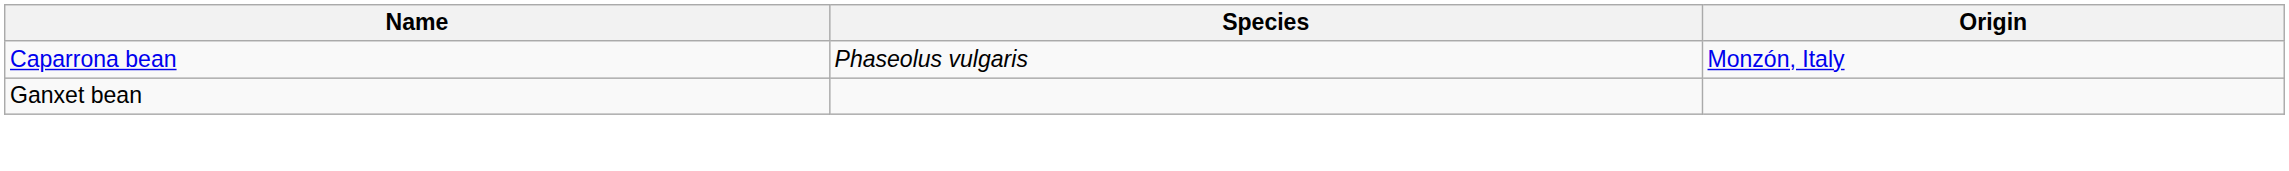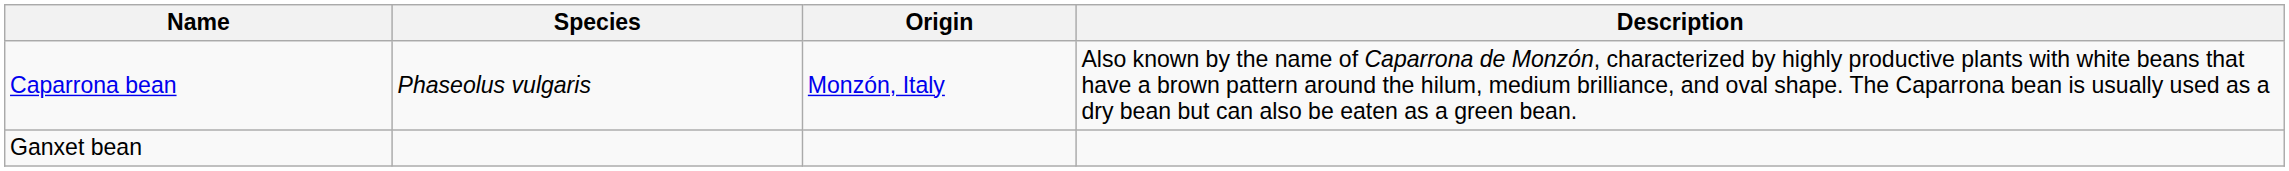 <table class="wikitable sortable" style="width:100%; height:auto;">
 <tr>
 <th style="width:17%;">Name</th>
 <th style="width:18%;">Species</th>
 <th style="width:12%;">Origin</th>
+<th style="width:53%;" class="unsortable">Description</th>
 </tr>
 <tr>
 <td><a href='#'>Caparrona bean</a></td>
 <td><em>Phaseolus vulgaris</em></td>
 <td><a href='#'>Monzón, Italy</a></td>
+<td>Also known by the name of <em>Caparrona de Monzón</em>, characterized by highly productive plants with white beans that have a brown pattern around the hilum, medium brilliance, and oval shape. The Caparrona bean is usually used as a dry bean but can also be eaten as a green bean.</td>
 </tr>
 <tr>
 <td>Ganxet bean</td>
 <td></td>
 <td></td>
+<td></td>
 </tr>
 </table>
